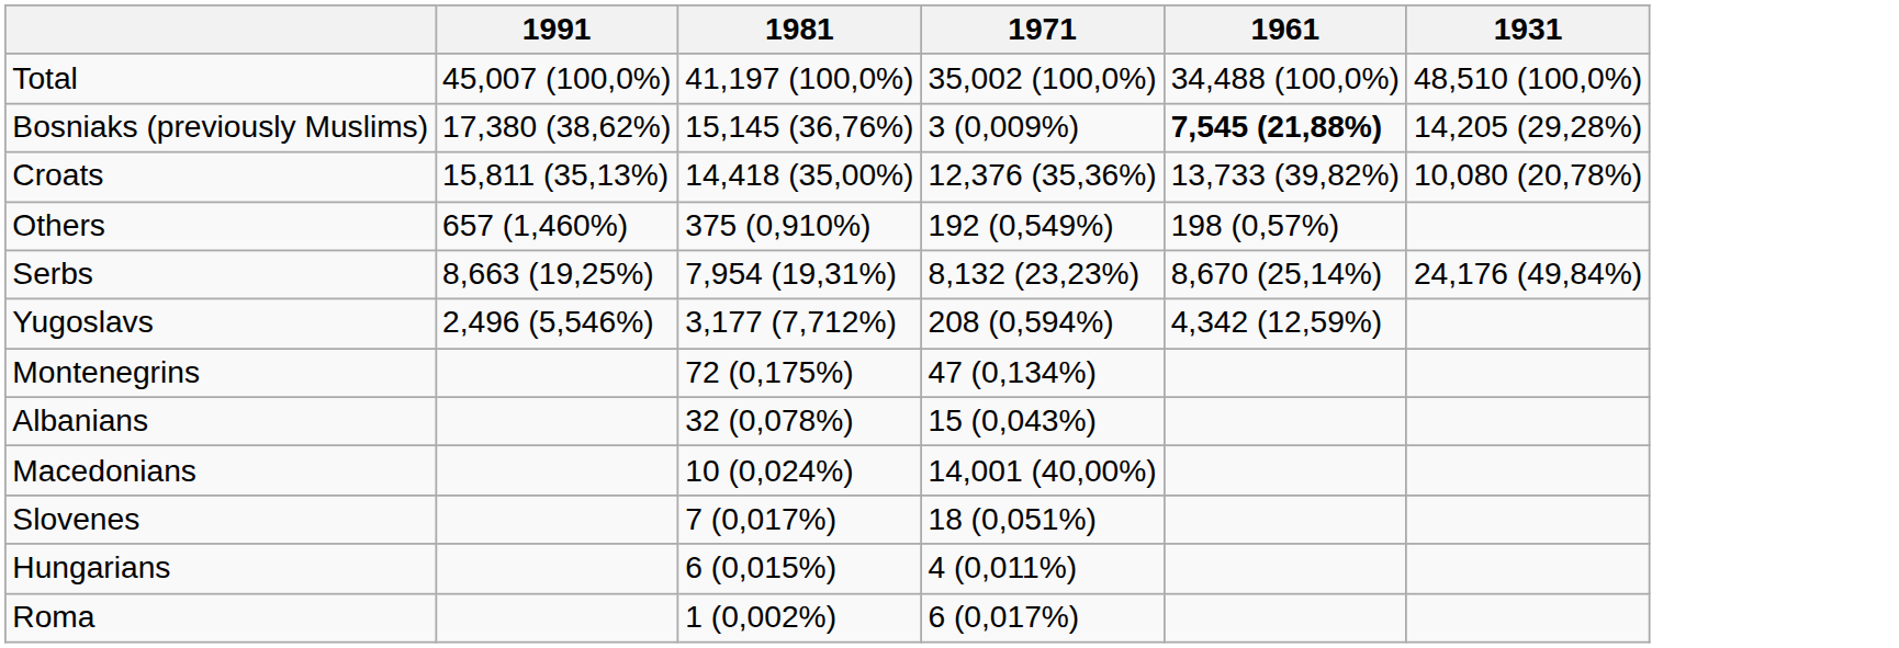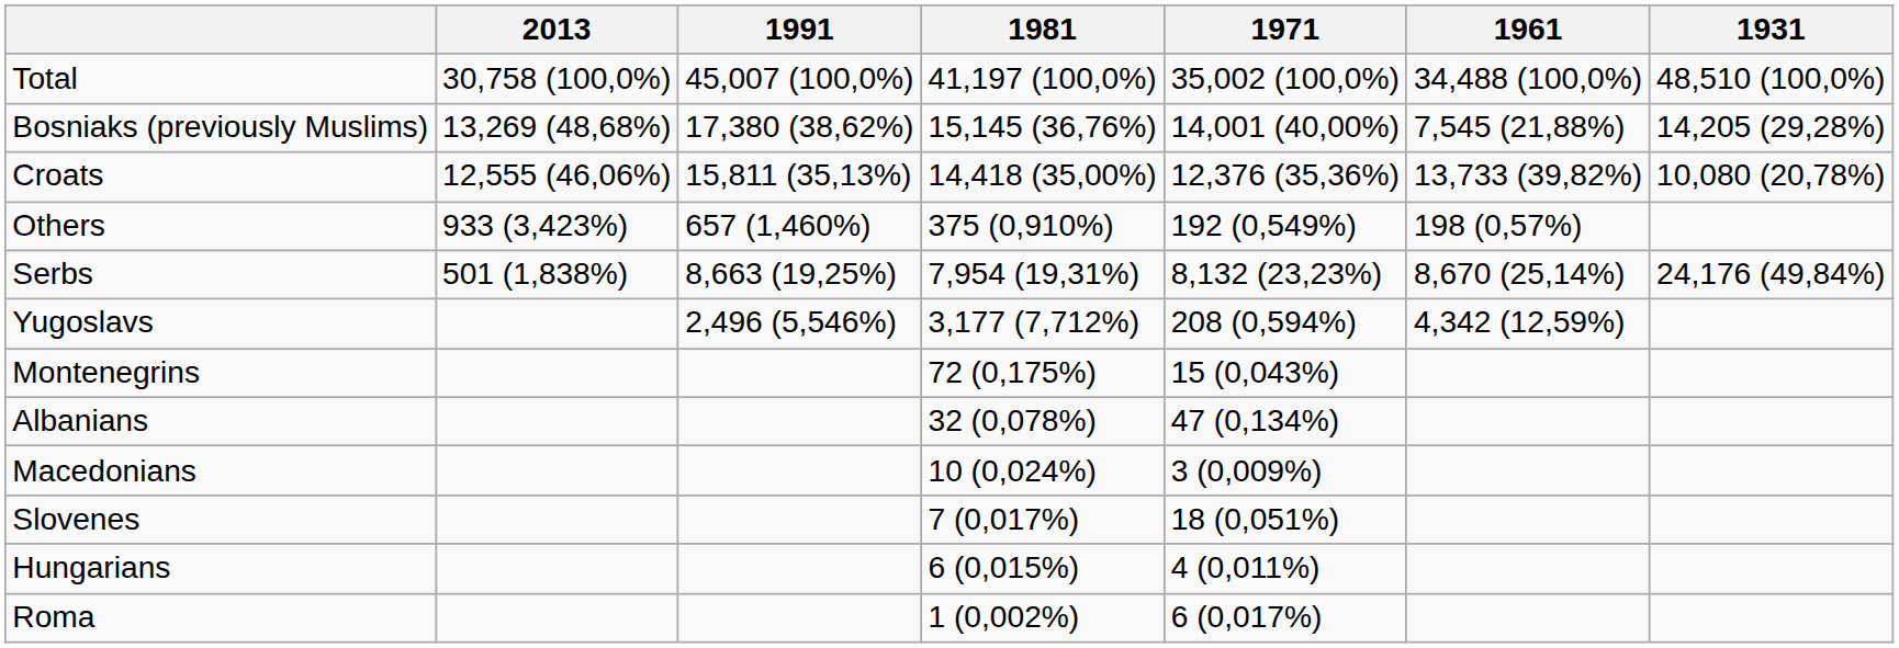 <table class="wikitable">
 <tr>
 <th></th>
+<th>2013</th>
 <th>1991</th>
 <th>1981</th>
 <th>1971</th>
 <th>1961</th>
 <th>1931</th>
 </tr>
 <tr>
 <td>Total</td>
+<td>30,758 (100,0%)</td>
 <td>45,007 (100,0%)</td>
 <td>41,197 (100,0%)</td>
 <td>35,002 (100,0%)</td>
 <td>34,488 (100,0%)</td>
 <td>48,510 (100,0%)</td>
 </tr>
 <tr>
 <td>Bosniaks (previously Muslims)</td>
+<td>13,269 (48,68%)</td>
 <td>17,380 (38,62%)</td>
 <td>15,145 (36,76%)</td>
-<td>3 (0,009%)</td>
-<td><strong>7,545 (21,88%)</strong></td>
+<td>14,001 (40,00%)</td>
+<td>7,545 (21,88%)</td>
 <td>14,205 (29,28%)</td>
 </tr>
 <tr>
 <td>Croats</td>
+<td>12,555 (46,06%)</td>
 <td>15,811 (35,13%)</td>
 <td>14,418 (35,00%)</td>
 <td>12,376 (35,36%)</td>
 <td>13,733 (39,82%)</td>
 <td>10,080 (20,78%)</td>
 </tr>
 <tr>
 <td>Others</td>
+<td>933 (3,423%)</td>
 <td>657 (1,460%)</td>
 <td>375 (0,910%)</td>
 <td>192 (0,549%)</td>
 <td>198 (0,57%)</td>
 <td></td>
 </tr>
 <tr>
 <td>Serbs</td>
+<td>501 (1,838%)</td>
 <td>8,663 (19,25%)</td>
 <td>7,954 (19,31%)</td>
 <td>8,132 (23,23%)</td>
 <td>8,670 (25,14%)</td>
 <td>24,176 (49,84%)</td>
 </tr>
 <tr>
 <td>Yugoslavs</td>
+<td></td>
 <td>2,496 (5,546%)</td>
 <td>3,177 (7,712%)</td>
 <td>208 (0,594%)</td>
 <td>4,342 (12,59%)</td>
 <td></td>
 </tr>
 <tr>
 <td>Montenegrins</td>
 <td></td>
+<td></td>
 <td>72 (0,175%)</td>
-<td>47 (0,134%)</td>
+<td>15 (0,043%)</td>
 <td></td>
 <td></td>
 </tr>
 <tr>
 <td>Albanians</td>
 <td></td>
+<td></td>
 <td>32 (0,078%)</td>
-<td>15 (0,043%)</td>
+<td>47 (0,134%)</td>
 <td></td>
 <td></td>
 </tr>
 <tr>
 <td>Macedonians</td>
 <td></td>
+<td></td>
 <td>10 (0,024%)</td>
-<td>14,001 (40,00%)</td>
+<td>3 (0,009%)</td>
 <td></td>
 <td></td>
 </tr>
 <tr>
 <td>Slovenes</td>
+<td></td>
 <td></td>
 <td>7 (0,017%)</td>
 <td>18 (0,051%)</td>
 <td></td>
 <td></td>
 </tr>
 <tr>
 <td>Hungarians</td>
 <td></td>
+<td></td>
 <td>6 (0,015%)</td>
 <td>4 (0,011%)</td>
 <td></td>
 <td></td>
 </tr>
 <tr>
 <td>Roma</td>
 <td></td>
+<td></td>
 <td>1 (0,002%)</td>
 <td>6 (0,017%)</td>
 <td></td>
 <td></td>
 </tr>
 </table>
